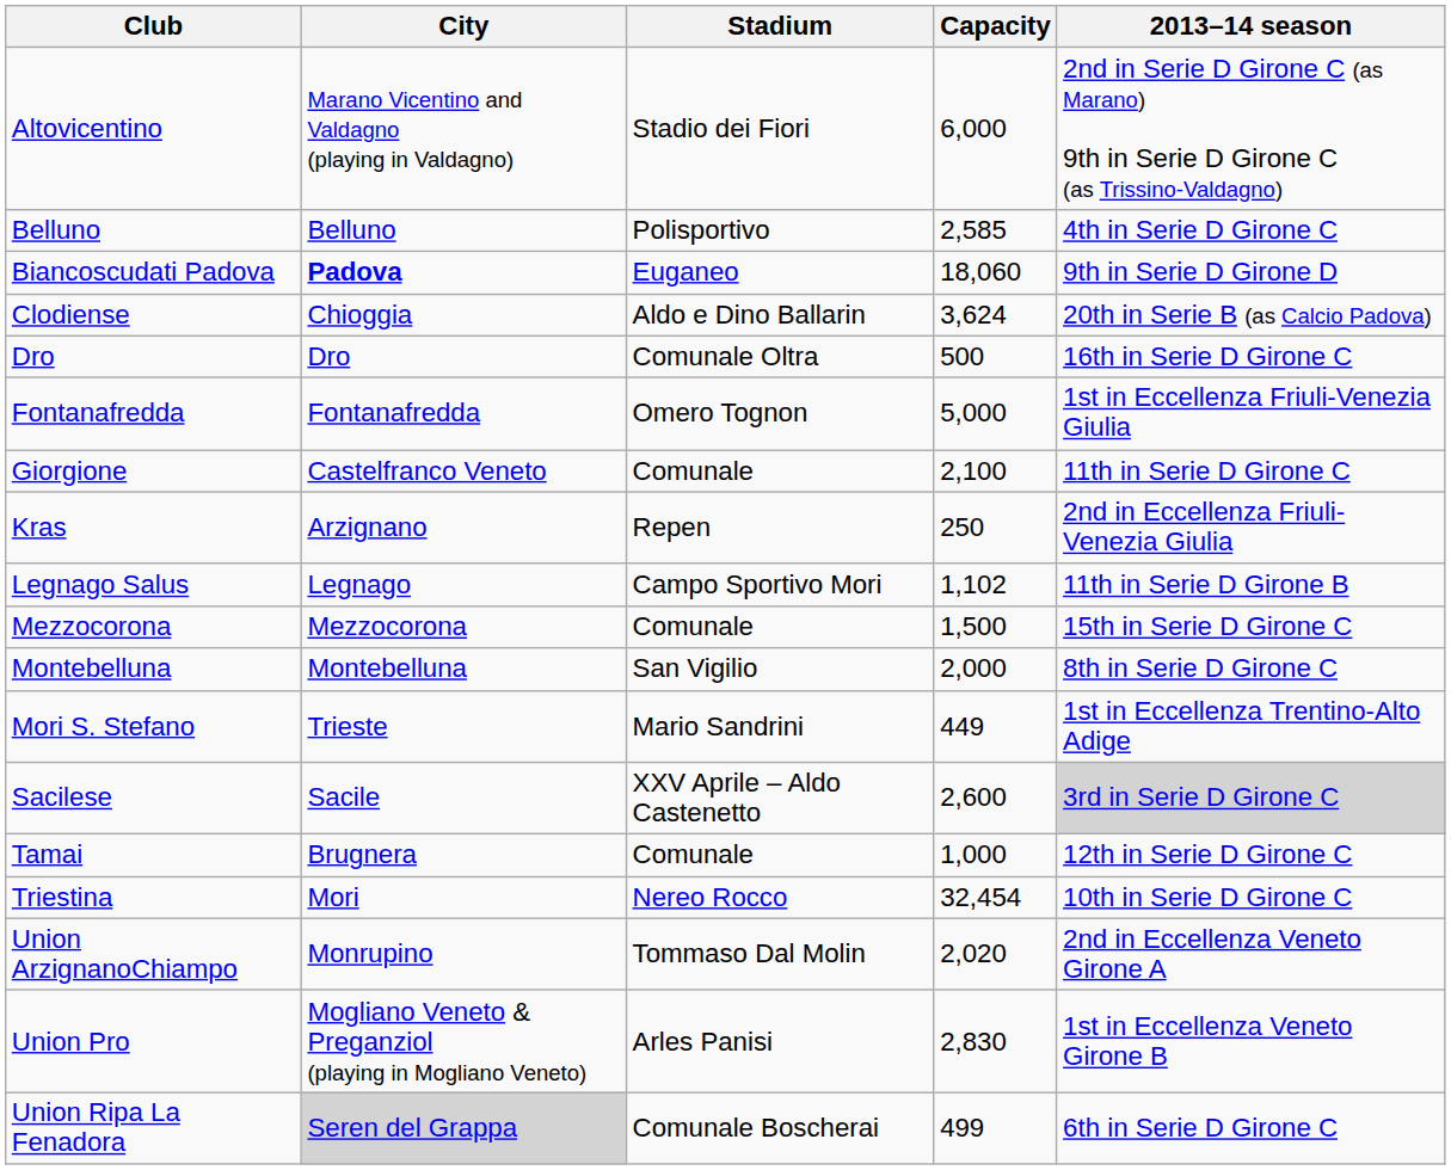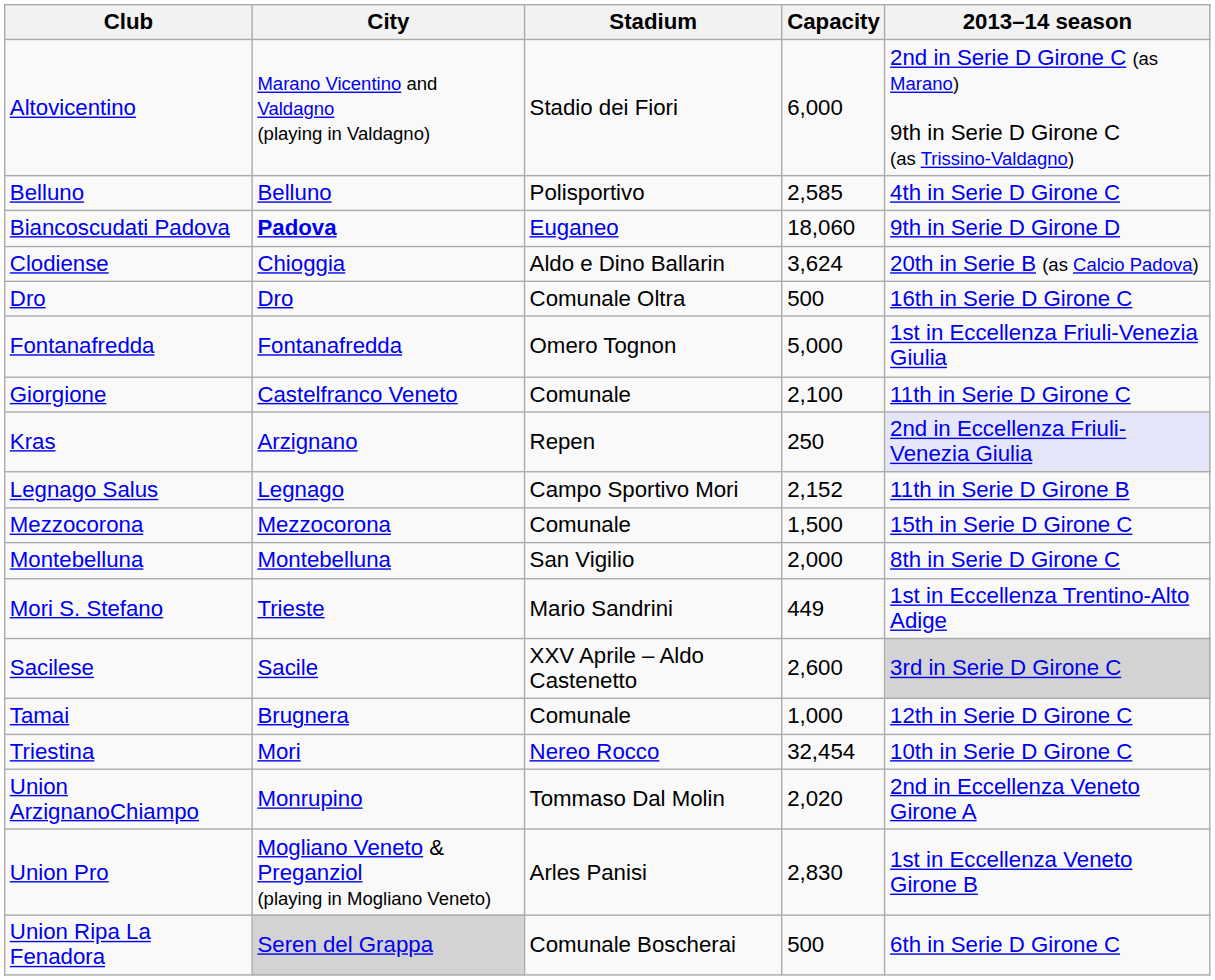 <table class="wikitable sortable">
 <tr>
 <th>Club</th>
 <th>City</th>
 <th>Stadium</th>
 <th>Capacity</th>
 <th>2013–14 season</th>
 </tr>
 <tr>
 <td><a href='#'>Altovicentino</a></td>
 <td><small><a href='#'>Marano Vicentino</a> and <a href='#'>Valdagno</a><br>(playing in Valdagno)</small></td>
 <td>Stadio dei Fiori</td>
 <td>6,000</td>
 <td><a href='#'>2nd in Serie D Girone C</a> <small>(as <a href='#'>Marano</a>)</small><br><br>9th in Serie D Girone C<br><small>(as <a href='#'>Trissino-Valdagno</a>)</small></td>
 </tr>
 <tr>
 <td><a href='#'>Belluno</a></td>
 <td><a href='#'>Belluno</a></td>
 <td>Polisportivo</td>
 <td>2,585</td>
 <td><a href='#'>4th in Serie D Girone C</a></td>
 </tr>
 <tr>
 <td><a href='#'>Biancoscudati Padova</a></td>
 <td><strong><a href='#'>Padova</a></strong></td>
 <td><a href='#'>Euganeo</a></td>
 <td>18,060</td>
 <td><a href='#'>9th in Serie D Girone D</a></td>
 </tr>
 <tr>
 <td><a href='#'>Clodiense</a></td>
 <td><a href='#'>Chioggia</a></td>
 <td>Aldo e Dino Ballarin</td>
 <td>3,624</td>
 <td><a href='#'>20th in Serie B</a> <small>(as <a href='#'>Calcio Padova</a>)</small></td>
 </tr>
 <tr>
 <td><a href='#'>Dro</a></td>
 <td><a href='#'>Dro</a></td>
 <td>Comunale Oltra</td>
 <td>500</td>
 <td><a href='#'>16th in Serie D Girone C</a></td>
 </tr>
 <tr>
 <td><a href='#'>Fontanafredda</a></td>
 <td><a href='#'>Fontanafredda</a></td>
 <td>Omero Tognon</td>
 <td>5,000</td>
 <td><a href='#'>1st in Eccellenza Friuli-Venezia Giulia</a></td>
 </tr>
 <tr>
 <td><a href='#'>Giorgione</a></td>
 <td><a href='#'>Castelfranco Veneto</a></td>
 <td>Comunale</td>
 <td>2,100</td>
 <td><a href='#'>11th in Serie D Girone C</a></td>
 </tr>
 <tr>
 <td><a href='#'>Kras</a></td>
 <td><a href='#'>Arzignano</a></td>
 <td>Repen</td>
 <td>250</td>
-<td><a href='#'>2nd in Eccellenza Friuli-Venezia Giulia</a></td>
+<td style="background: lavender;"><a href='#'>2nd in Eccellenza Friuli-Venezia Giulia</a></td>
 </tr>
 <tr>
 <td><a href='#'>Legnago Salus</a></td>
 <td><a href='#'>Legnago</a></td>
 <td>Campo Sportivo Mori</td>
-<td>1,102</td>
+<td>2,152</td>
 <td><a href='#'>11th in Serie D Girone B</a></td>
 </tr>
 <tr>
 <td><a href='#'>Mezzocorona</a></td>
 <td><a href='#'>Mezzocorona</a></td>
 <td>Comunale</td>
 <td>1,500</td>
 <td><a href='#'>15th in Serie D Girone C</a></td>
 </tr>
 <tr>
 <td><a href='#'>Montebelluna</a></td>
 <td><a href='#'>Montebelluna</a></td>
 <td>San Vigilio</td>
 <td>2,000</td>
 <td><a href='#'>8th in Serie D Girone C</a></td>
 </tr>
 <tr>
 <td><a href='#'>Mori S. Stefano</a></td>
 <td><a href='#'>Trieste</a></td>
 <td>Mario Sandrini</td>
 <td>449</td>
 <td><a href='#'>1st in Eccellenza Trentino-Alto Adige</a></td>
 </tr>
 <tr>
 <td><a href='#'>Sacilese</a></td>
 <td><a href='#'>Sacile</a></td>
 <td>XXV Aprile – Aldo Castenetto</td>
 <td>2,600</td>
 <td style="background: lightgrey;"><a href='#'>3rd in Serie D Girone C</a></td>
 </tr>
 <tr>
 <td><a href='#'>Tamai</a></td>
 <td><a href='#'>Brugnera</a></td>
 <td>Comunale</td>
 <td>1,000</td>
 <td><a href='#'>12th in Serie D Girone C</a></td>
 </tr>
 <tr>
 <td><a href='#'>Triestina</a></td>
 <td><a href='#'>Mori</a></td>
 <td><a href='#'>Nereo Rocco</a></td>
 <td>32,454</td>
 <td><a href='#'>10th in Serie D Girone C</a></td>
 </tr>
 <tr>
 <td><a href='#'>Union ArzignanoChiampo</a></td>
 <td><a href='#'>Monrupino</a></td>
 <td>Tommaso Dal Molin</td>
 <td>2,020</td>
 <td><a href='#'>2nd in Eccellenza Veneto Girone A</a></td>
 </tr>
 <tr>
 <td><a href='#'>Union Pro</a></td>
 <td><a href='#'>Mogliano Veneto</a> & <a href='#'>Preganziol</a><small><br>(playing in Mogliano Veneto)</small></td>
 <td>Arles Panisi</td>
 <td>2,830</td>
 <td><a href='#'>1st in Eccellenza Veneto Girone B</a></td>
 </tr>
 <tr>
 <td><a href='#'>Union Ripa La Fenadora</a></td>
 <td style="background: lightgrey;"><a href='#'>Seren del Grappa</a></td>
 <td>Comunale Boscherai</td>
-<td>499</td>
+<td>500</td>
 <td><a href='#'>6th in Serie D Girone C</a></td>
 </tr>
 </table>
